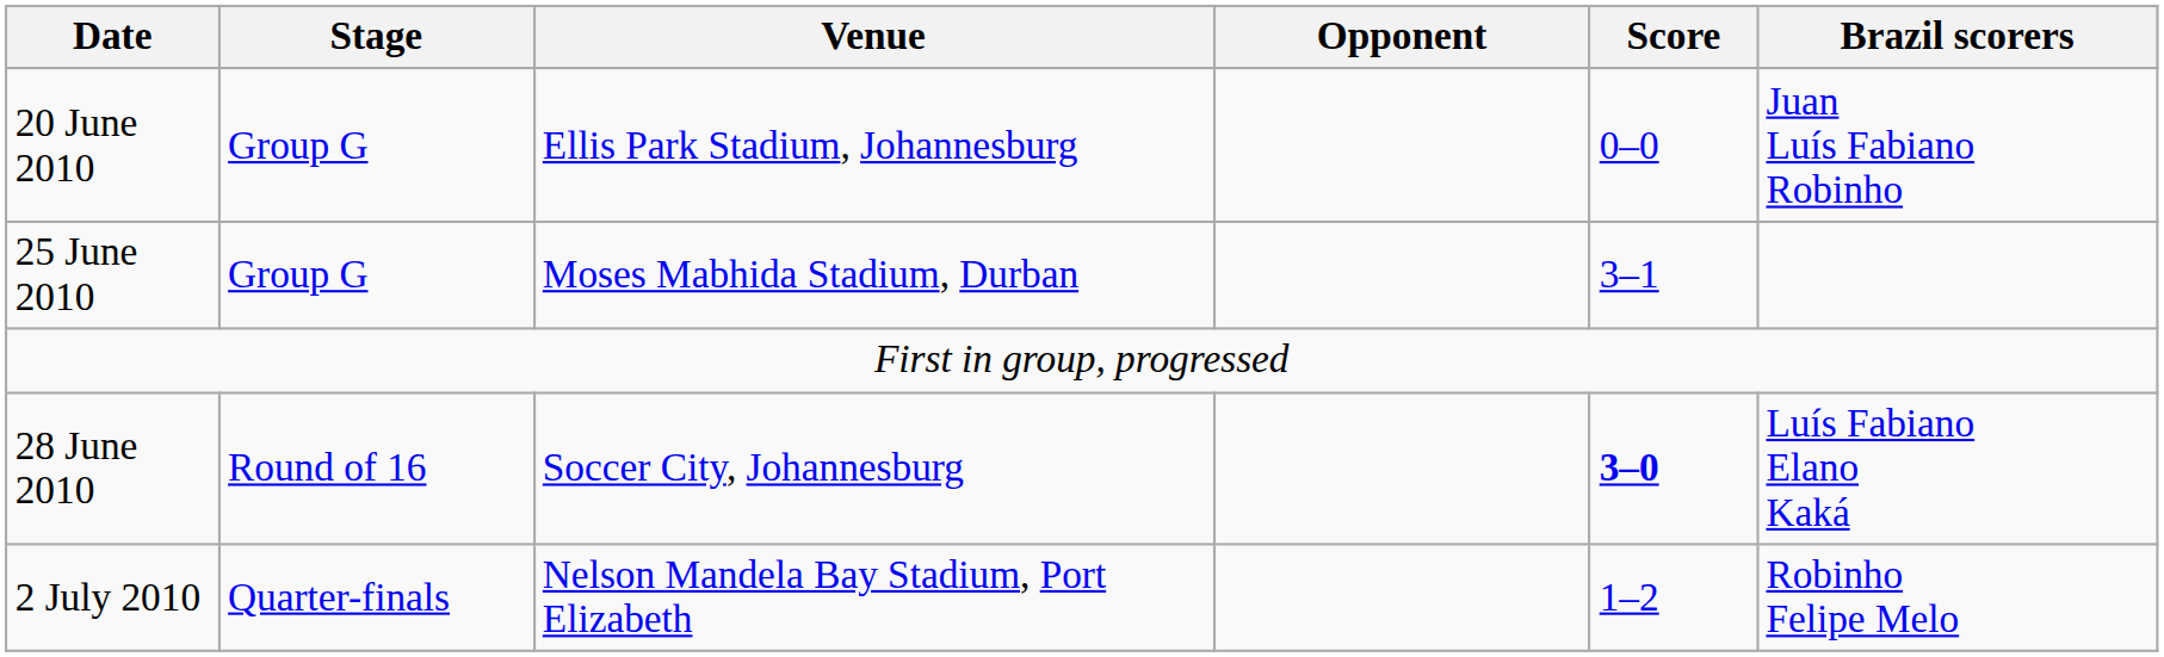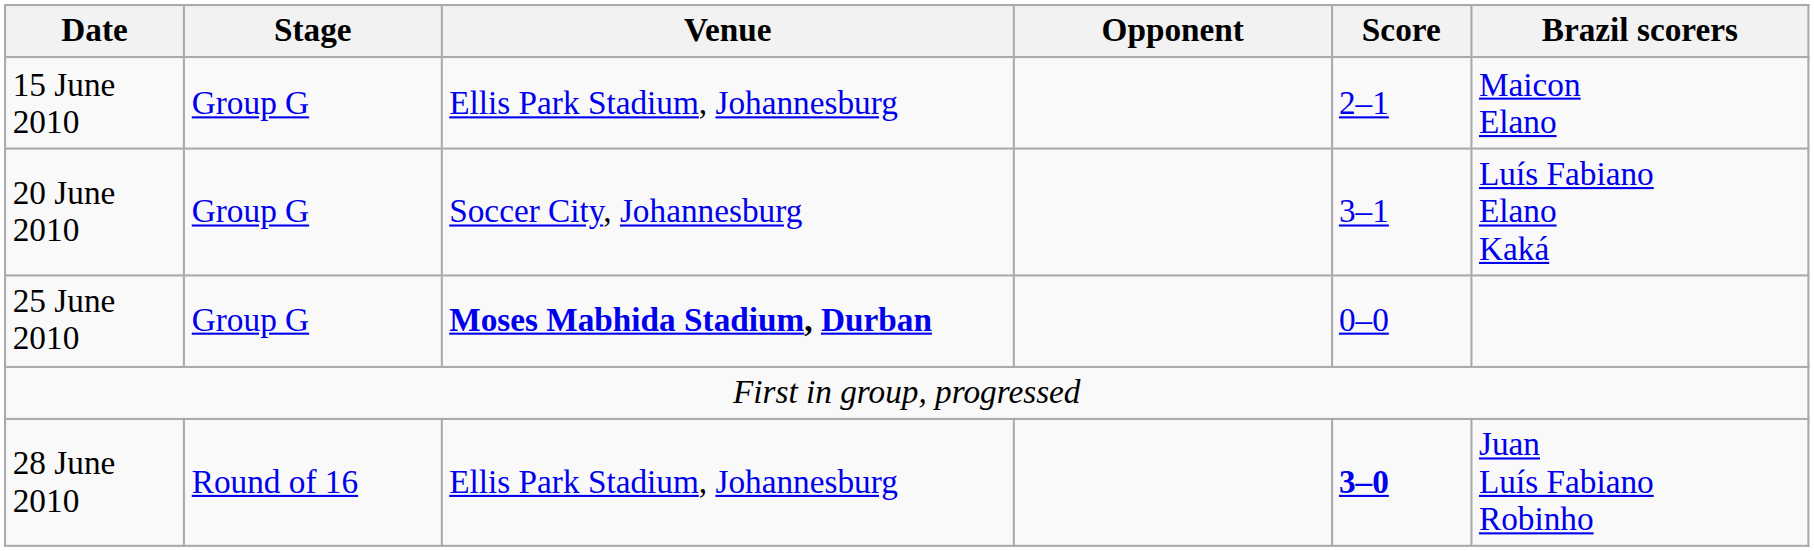 <table class="wikitable">
 <tr>
 <th width=100px>Date</th>
 <th width=150px>Stage</th>
 <th width=350px>Venue</th>
 <th width=180px>Opponent</th>
 <th width=70px>Score</th>
 <th width=200px>Brazil scorers</th>
 </tr>
 <tr>
-<td>20 June 2010</td>
+<td>15 June 2010</td>
 <td><a href='#'>Group G</a></td>
 <td><a href='#'>Ellis Park Stadium</a>, <a href='#'>Johannesburg</a></td>
 <td></td>
-<td><a href='#'>0–0</a></td>
-<td><a href='#'>Juan</a>  <br> <a href='#'>Luís Fabiano</a>  <br> <a href='#'>Robinho</a> </td>
+<td><a href='#'>2–1</a></td>
+<td><a href='#'>Maicon</a>  <br> <a href='#'>Elano</a> </td>
+</tr>
+<tr>
+<td>20 June 2010</td>
+<td><a href='#'>Group G</a></td>
+<td><a href='#'>Soccer City</a>, <a href='#'>Johannesburg</a></td>
+<td></td>
+<td><a href='#'>3–1</a></td>
+<td><a href='#'>Luís Fabiano</a>  <br> <a href='#'>Elano</a>  <br> <a href='#'>Kaká</a> </td>
 </tr>
 <tr>
 <td>25 June 2010</td>
 <td><a href='#'>Group G</a></td>
-<td><a href='#'>Moses Mabhida Stadium</a>, <a href='#'>Durban</a></td>
+<td><strong><a href='#'>Moses Mabhida Stadium</a>, <a href='#'>Durban</a></strong></td>
 <td></td>
-<td><a href='#'>3–1</a></td>
+<td><a href='#'>0–0</a></td>
 <td></td>
 </tr>
 <tr>
 <td colspan="6" style="text-align:center;"><em>First in group, progressed</em></td>
 </tr>
 <tr>
 <td>28 June 2010</td>
 <td><a href='#'>Round of 16</a></td>
-<td><a href='#'>Soccer City</a>, <a href='#'>Johannesburg</a></td>
+<td><a href='#'>Ellis Park Stadium</a>, <a href='#'>Johannesburg</a></td>
 <td></td>
 <td><strong><a href='#'>3–0</a></strong></td>
-<td><a href='#'>Luís Fabiano</a>  <br> <a href='#'>Elano</a>  <br> <a href='#'>Kaká</a> </td>
-</tr>
-<tr>
-<td>2 July 2010</td>
-<td><a href='#'>Quarter-finals</a></td>
-<td><a href='#'>Nelson Mandela Bay Stadium</a>, <a href='#'>Port Elizabeth</a></td>
-<td></td>
-<td><a href='#'>1–2</a></td>
-<td><a href='#'>Robinho</a>  <br> <a href='#'>Felipe Melo</a> </td>
+<td><a href='#'>Juan</a>  <br> <a href='#'>Luís Fabiano</a>  <br> <a href='#'>Robinho</a> </td>
 </tr>
 </table>
